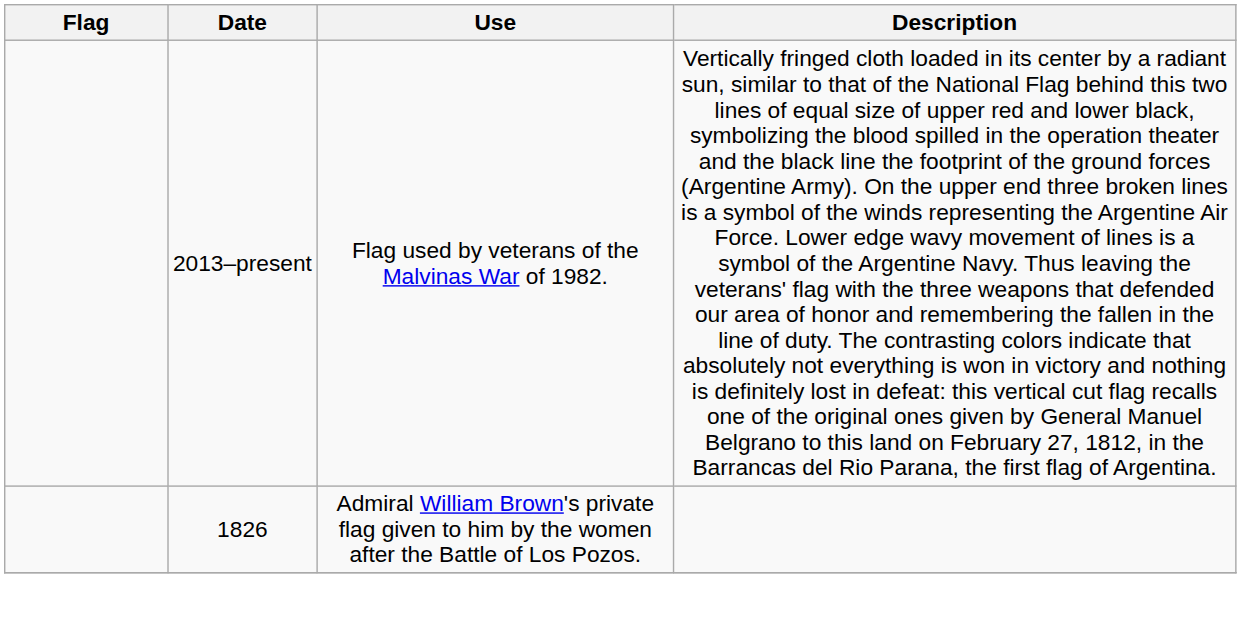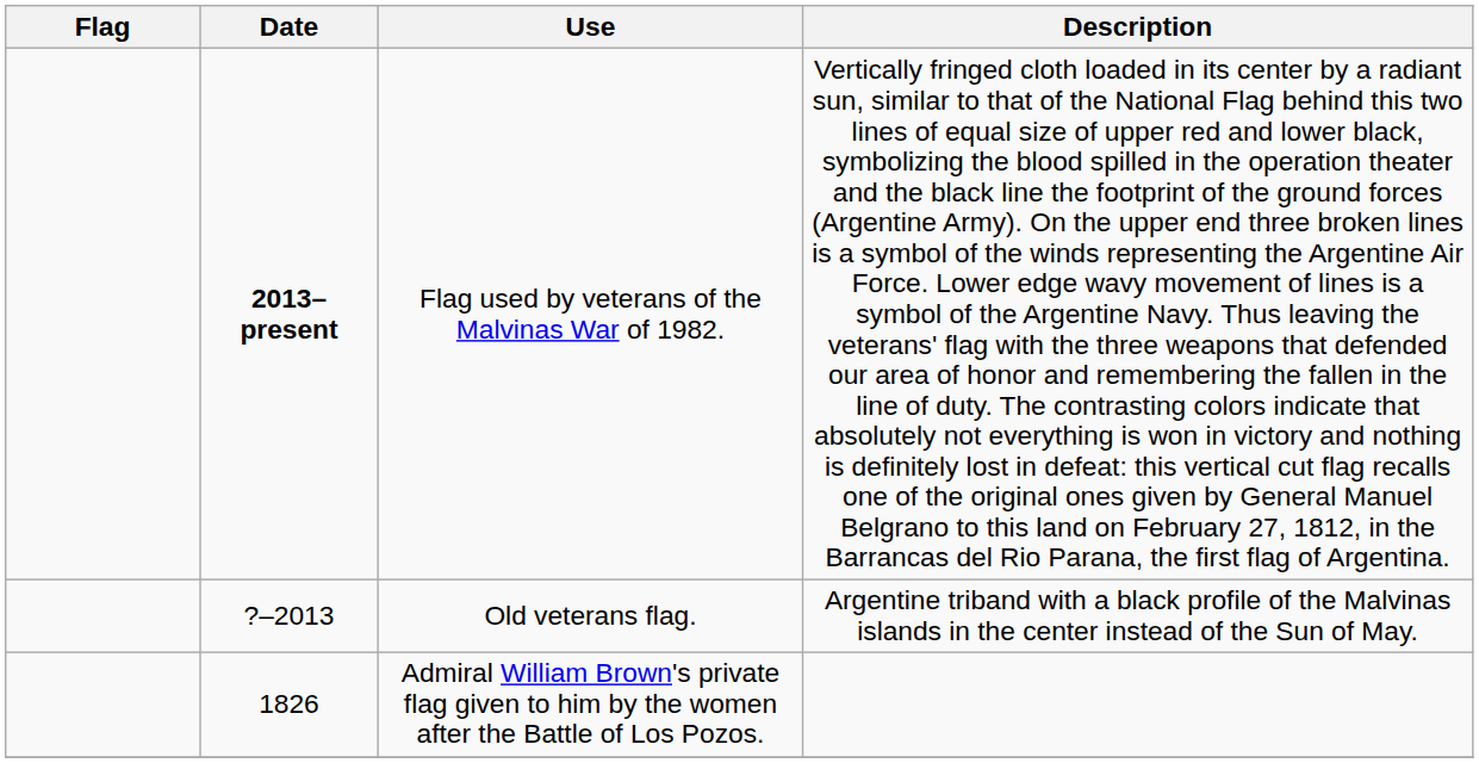 <table class="wikitable" style="background:#f9f9f9; text-align:center">
 <tr>
 <th width="110">Flag</th>
 <th width="100">Date</th>
 <th width="250">Use</th>
 <th width="400">Description</th>
 </tr>
 <tr>
 <td></td>
-<td>2013–present</td>
+<td><strong>2013–present</strong></td>
 <td>Flag used by veterans of the <a href='#'>Malvinas War</a> of 1982.</td>
 <td>Vertically fringed cloth loaded in its center by a radiant sun, similar to that of the National Flag behind this two lines of equal size of upper red and lower black, symbolizing the blood spilled in the operation theater and the black line the footprint of the ground forces (Argentine Army). On the upper end three broken lines is a symbol of the winds representing the Argentine Air Force. Lower edge wavy movement of lines is a symbol of the Argentine Navy. Thus leaving the veterans' flag with the three weapons that defended our area of honor and remembering the fallen in the line of duty. The contrasting colors indicate that absolutely not everything is won in victory and nothing is definitely lost in defeat: this vertical cut flag recalls one of the original ones given by General Manuel Belgrano to this land on February 27, 1812, in the Barrancas del Rio Parana, the first flag of Argentina.</td>
+</tr>
+<tr>
+<td></td>
+<td>?–2013</td>
+<td>Old veterans flag.</td>
+<td>Argentine triband with a black profile of the Malvinas islands in the center instead of the Sun of May.</td>
 </tr>
 <tr>
 <td></td>
 <td>1826</td>
 <td>Admiral <a href='#'>William Brown</a>'s private flag given to him by the women after the Battle of Los Pozos.</td>
 <td></td>
 </tr>
 <tr>
 </tr>
 </table>
